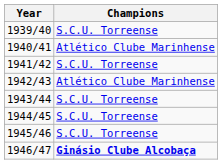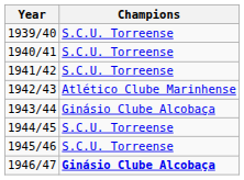 <table class="wikitable">
 <tr>
 <th>Year</th>
 <th>Champions</th>
 </tr>
 <tr>
 <td>1939/40</td>
 <td><a href='#'>S.C.U. Torreense</a></td>
 </tr>
 <tr>
 <td>1940/41</td>
-<td><a href='#'>Atlético Clube Marinhense</a></td>
+<td><a href='#'>S.C.U. Torreense</a></td>
 </tr>
 <tr>
 <td>1941/42</td>
 <td><a href='#'>S.C.U. Torreense</a></td>
 </tr>
 <tr>
 <td>1942/43</td>
 <td><a href='#'>Atlético Clube Marinhense</a></td>
 </tr>
 <tr>
 <td>1943/44</td>
-<td><a href='#'>S.C.U. Torreense</a></td>
+<td><a href='#'>Ginásio Clube Alcobaça</a></td>
 </tr>
 <tr>
 <td>1944/45</td>
 <td><a href='#'>S.C.U. Torreense</a></td>
 </tr>
 <tr>
 <td>1945/46</td>
 <td><a href='#'>S.C.U. Torreense</a></td>
 </tr>
 <tr>
 <td>1946/47</td>
 <td><strong><a href='#'>Ginásio Clube Alcobaça</a></strong></td>
 </tr>
 </table>
